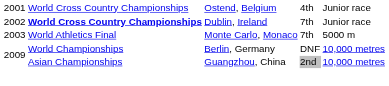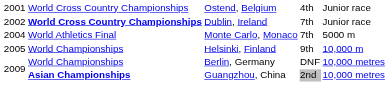 <table>
 <tr>
 <td>2001</td>
 <td><a href='#'>World Cross Country Championships</a></td>
 <td><a href='#'>Ostend</a>, <a href='#'>Belgium</a></td>
 <td>4th</td>
 <td>Junior race</td>
 </tr>
 <tr>
 <td>2002</td>
 <td><strong><a href='#'>World Cross Country Championships</a></strong></td>
 <td><a href='#'>Dublin</a>, <a href='#'>Ireland</a></td>
 <td>7th</td>
 <td>Junior race</td>
 </tr>
 <tr>
-<td>2003</td>
+<td>2004</td>
 <td><a href='#'>World Athletics Final</a></td>
 <td><a href='#'>Monte Carlo</a>, <a href='#'>Monaco</a></td>
 <td>7th</td>
 <td>5000 m</td>
+</tr>
+<tr>
+<td>2005</td>
+<td><a href='#'>World Championships</a></td>
+<td><a href='#'>Helsinki</a>, <a href='#'>Finland</a></td>
+<td>9th</td>
+<td><a href='#'>10,000 m</a></td>
 </tr>
 <tr>
 <td rowspan=2>2009</td>
 <td><a href='#'>World Championships</a></td>
 <td><a href='#'>Berlin</a>, Germany</td>
 <td>DNF</td>
 <td><a href='#'>10,000 metres</a></td>
 </tr>
 <tr>
-<td><a href='#'>Asian Championships</a></td>
+<td><strong><a href='#'>Asian Championships</a></strong></td>
 <td><a href='#'>Guangzhou</a>, China</td>
 <td bgcolor=silver>2nd</td>
 <td><a href='#'>10,000 metres</a></td>
 </tr>
 </table>
